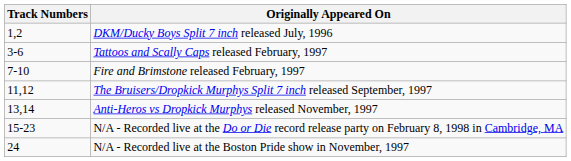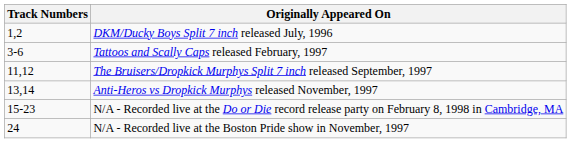 <table class="wikitable">
 <tr>
 <th>Track Numbers</th>
 <th>Originally Appeared On</th>
 </tr>
 <tr>
 <td>1,2</td>
 <td><em><a href='#'>DKM/Ducky Boys Split 7 inch</a></em> released July, 1996</td>
 </tr>
 <tr>
 <td>3-6</td>
 <td><em><a href='#'>Tattoos and Scally Caps</a></em> released February, 1997</td>
-</tr>
-<tr>
-<td>7-10</td>
-<td><em>Fire and Brimstone</em> released February, 1997</td>
 </tr>
 <tr>
 <td>11,12</td>
 <td><em><a href='#'>The Bruisers/Dropkick Murphys Split 7 inch</a></em> released September, 1997</td>
 </tr>
 <tr>
 <td>13,14</td>
 <td><em><a href='#'>Anti-Heros vs Dropkick Murphys</a></em> released November, 1997</td>
 </tr>
 <tr>
 <td>15-23</td>
 <td>N/A - Recorded live at the <em><a href='#'>Do or Die</a></em> record release party on February 8, 1998 in <a href='#'>Cambridge, MA</a></td>
 </tr>
 <tr>
 <td>24</td>
 <td>N/A - Recorded live at the Boston Pride show in November, 1997</td>
 </tr>
 </table>
